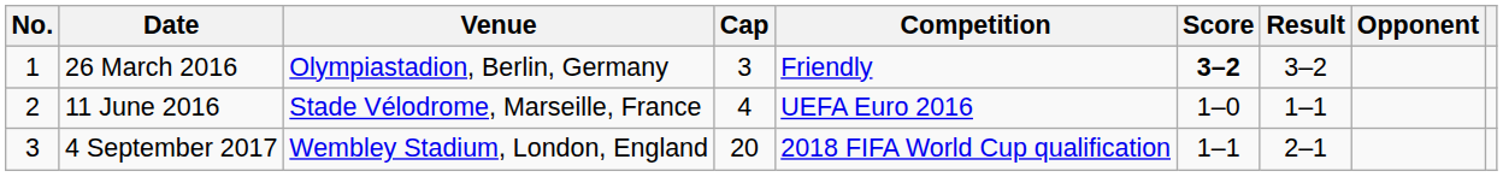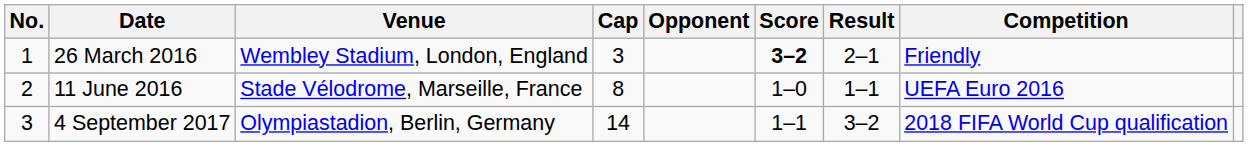 <table class="wikitable sortable">
 <tr>
 <th scope="col">No.</th>
 <th scope="col">Date</th>
 <th scope="col">Venue</th>
 <th scope="col">Cap</th>
-<th scope="col">Competition</th>
+<th scope="col">Opponent</th>
 <th scope="col">Score</th>
 <th scope="col">Result</th>
-<th scope="col">Opponent</th>
+<th scope="col">Competition</th>
 <th scope="col" class="unsortable"></th>
 </tr>
 <tr>
 <td style="text-align: center;">1</td>
 <td>26 March 2016</td>
-<td><a href='#'>Olympiastadion</a>, Berlin, Germany</td>
+<td><a href='#'>Wembley Stadium</a>, London, England</td>
 <td style="text-align: center;">3</td>
+<td></td>
+<td style="text-align: center;"><strong>3–2</strong></td>
+<td style="text-align: center;">2–1</td>
 <td><a href='#'>Friendly</a></td>
-<td style="text-align: center;"><strong>3–2</strong></td>
-<td style="text-align: center;">3–2</td>
-<td></td>
 <td style="text-align: center;"></td>
 </tr>
 <tr>
 <td style="text-align: center;">2</td>
 <td>11 June 2016</td>
 <td><a href='#'>Stade Vélodrome</a>, Marseille, France</td>
-<td style="text-align: center;">4</td>
-<td><a href='#'>UEFA Euro 2016</a></td>
+<td style="text-align: center;">8</td>
+<td></td>
 <td style="text-align: center;">1–0</td>
 <td style="text-align: center;">1–1</td>
-<td></td>
+<td><a href='#'>UEFA Euro 2016</a></td>
 <td style="text-align: center;"></td>
 </tr>
 <tr>
 <td style="text-align: center;">3</td>
 <td>4 September 2017</td>
-<td><a href='#'>Wembley Stadium</a>, London, England</td>
-<td style="text-align: center;">20</td>
+<td><a href='#'>Olympiastadion</a>, Berlin, Germany</td>
+<td style="text-align: center;">14</td>
+<td></td>
+<td style="text-align: center;">1–1</td>
+<td style="text-align: center;">3–2</td>
 <td><a href='#'>2018 FIFA World Cup qualification</a></td>
-<td style="text-align: center;">1–1</td>
-<td style="text-align: center;">2–1</td>
-<td></td>
 <td style="text-align: center;"></td>
 </tr>
 </table>
